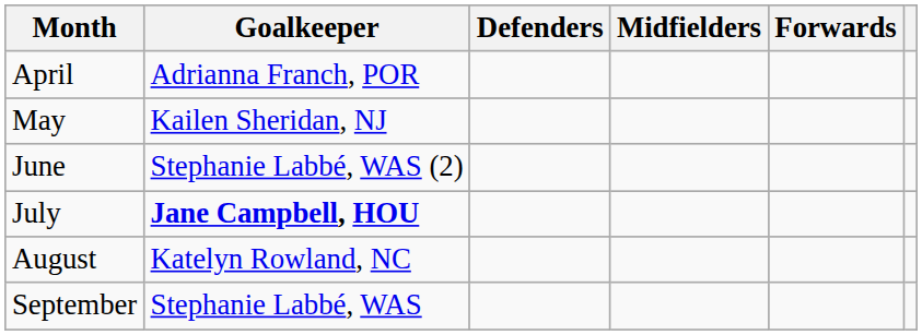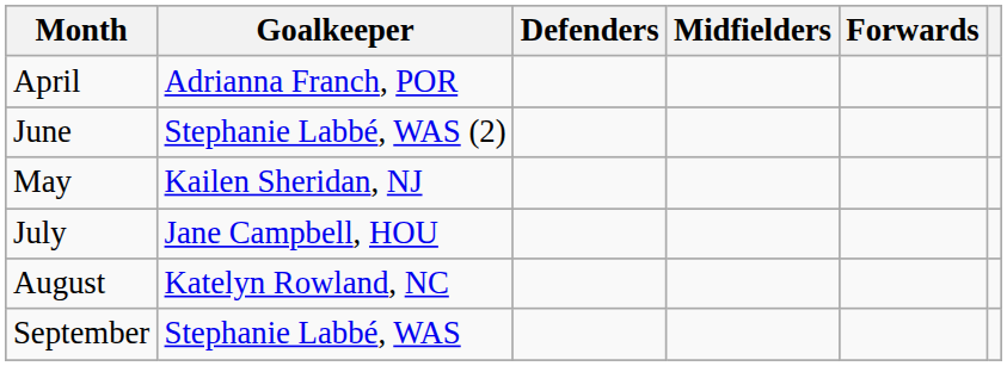 <table class="wikitable">
 <tr>
 <th scope="col">Month</th>
 <th scope="col">Goalkeeper</th>
 <th scope="col">Defenders</th>
 <th scope="col">Midfielders</th>
 <th scope="col">Forwards</th>
 <th scope="col"></th>
 </tr>
 <tr>
 <td>April</td>
 <td> <a href='#'>Adrianna Franch</a>, <a href='#'>POR</a></td>
 <td></td>
 <td></td>
 <td></td>
 <td></td>
 </tr>
 <tr>
+<td>June</td>
+<td> <a href='#'>Stephanie Labbé</a>, <a href='#'>WAS</a> (2)</td>
+<td></td>
+<td></td>
+<td></td>
+<td></td>
+</tr>
+<tr>
 <td>May</td>
 <td> <a href='#'>Kailen Sheridan</a>, <a href='#'>NJ</a></td>
 <td></td>
 <td></td>
 <td></td>
 <td></td>
 </tr>
 <tr>
-<td>June</td>
-<td> <a href='#'>Stephanie Labbé</a>, <a href='#'>WAS</a> (2)</td>
-<td></td>
-<td></td>
-<td></td>
-<td></td>
-</tr>
-<tr>
 <td>July</td>
-<td><strong> <a href='#'>Jane Campbell</a>, <a href='#'>HOU</a></strong></td>
+<td> <a href='#'>Jane Campbell</a>, <a href='#'>HOU</a></td>
 <td></td>
 <td></td>
 <td></td>
 <td></td>
 </tr>
 <tr>
 <td>August</td>
 <td> <a href='#'>Katelyn Rowland</a>, <a href='#'>NC</a></td>
 <td></td>
 <td></td>
 <td></td>
 <td></td>
 </tr>
 <tr>
 <td>September</td>
 <td> <a href='#'>Stephanie Labbé</a>, <a href='#'>WAS</a></td>
 <td></td>
 <td></td>
 <td></td>
 <td></td>
 </tr>
 </table>
